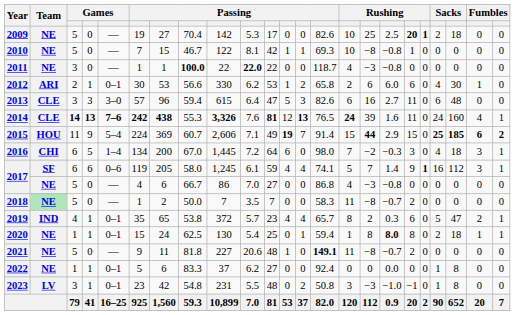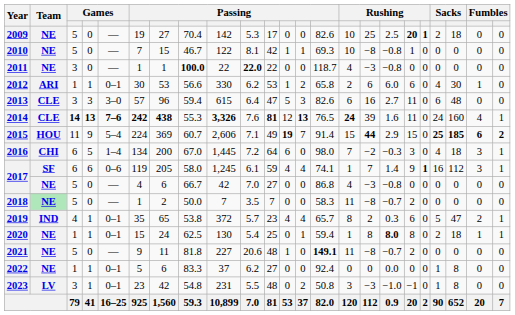 <table class="wikitable" style="text-align: center;">
 <tr>
 <th rowspan="2">Year</th>
 <th rowspan="2">Team</th>
 <th colspan="3">Games</th>
 <th colspan="9">Passing</th>
 <th colspan="5">Rushing</th>
 <th colspan="2">Sacks</th>
 <th colspan="2">Fumbles</th>
 </tr>
 <tr>
 <th></th>
 <th></th>
 <th></th>
 <th></th>
 <th></th>
 <th></th>
 <th></th>
 <th></th>
 <th></th>
 <th></th>
 <th></th>
 <th></th>
 <th></th>
 <th></th>
 <th></th>
 <th></th>
 <th></th>
 <th></th>
 <th></th>
 <th></th>
 <th></th>
 </tr>
 <tr>
 <th><a href='#'>2009</a></th>
 <th><a href='#'>NE</a></th>
 <td>5</td>
 <td>0</td>
 <td>—</td>
 <td>19</td>
 <td>27</td>
 <td>70.4</td>
 <td>142</td>
 <td>5.3</td>
 <td>17</td>
 <td>0</td>
 <td>0</td>
 <td>82.6</td>
 <td>10</td>
 <td>25</td>
 <td>2.5</td>
 <td><strong>20</strong></td>
 <td><strong>1</strong></td>
 <td>2</td>
 <td>18</td>
 <td>0</td>
 <td>0</td>
 </tr>
 <tr>
 <th><a href='#'>2010</a></th>
 <th><a href='#'>NE</a></th>
 <td>5</td>
 <td>0</td>
 <td>—</td>
 <td>7</td>
 <td>15</td>
 <td>46.7</td>
 <td>122</td>
 <td>8.1</td>
 <td>42</td>
 <td>1</td>
 <td>1</td>
 <td>69.3</td>
 <td>10</td>
 <td>−8</td>
 <td>−0.8</td>
 <td>1</td>
 <td>0</td>
 <td>0</td>
 <td>0</td>
 <td>0</td>
 <td>0</td>
 </tr>
 <tr>
 <th><a href='#'>2011</a></th>
 <th><a href='#'>NE</a></th>
 <td>3</td>
 <td>0</td>
 <td>—</td>
 <td>1</td>
 <td>1</td>
 <td><strong>100.0</strong></td>
 <td>22</td>
 <td><strong>22.0</strong></td>
 <td>22</td>
 <td>0</td>
 <td>0</td>
 <td>118.7</td>
 <td>4</td>
 <td>−3</td>
 <td>−0.8</td>
 <td>0</td>
 <td>0</td>
 <td>0</td>
 <td>0</td>
 <td>0</td>
 <td>0</td>
 </tr>
 <tr>
 <th><a href='#'>2012</a></th>
 <th><a href='#'>ARI</a></th>
-<td>2</td>
+<td>1</td>
 <td>1</td>
 <td>0–1</td>
 <td>30</td>
 <td>53</td>
 <td>56.6</td>
 <td>330</td>
 <td>6.2</td>
 <td>53</td>
 <td>1</td>
 <td>2</td>
 <td>65.8</td>
 <td>2</td>
 <td>6</td>
 <td>6.0</td>
 <td>6</td>
 <td>0</td>
 <td>4</td>
 <td>30</td>
 <td>1</td>
 <td>0</td>
 </tr>
 <tr>
 <th><a href='#'>2013</a></th>
 <th><a href='#'>CLE</a></th>
 <td>3</td>
 <td>3</td>
 <td>3–0</td>
 <td>57</td>
 <td>96</td>
 <td>59.4</td>
 <td>615</td>
 <td>6.4</td>
 <td>47</td>
 <td>5</td>
 <td>3</td>
 <td>82.6</td>
 <td>6</td>
 <td>16</td>
 <td>2.7</td>
 <td>11</td>
 <td>0</td>
 <td>6</td>
 <td>48</td>
 <td>0</td>
 <td>0</td>
 </tr>
 <tr>
 <th><a href='#'>2014</a></th>
 <th><a href='#'>CLE</a></th>
 <td><strong>14</strong></td>
 <td><strong>13</strong></td>
 <td><strong>7–6</strong></td>
 <td><strong>242</strong></td>
 <td><strong>438</strong></td>
 <td>55.3</td>
 <td><strong>3,326</strong></td>
 <td>7.6</td>
 <td><strong>81</strong></td>
 <td>12</td>
 <td><strong>13</strong></td>
 <td>76.5</td>
 <td><strong>24</strong></td>
 <td>39</td>
 <td>1.6</td>
 <td>11</td>
 <td>0</td>
 <td>24</td>
 <td>160</td>
 <td>4</td>
 <td>1</td>
 </tr>
 <tr>
 <th><a href='#'>2015</a></th>
 <th><a href='#'>HOU</a></th>
 <td>11</td>
 <td>9</td>
 <td>5–4</td>
 <td>224</td>
 <td>369</td>
 <td>60.7</td>
 <td>2,606</td>
 <td>7.1</td>
 <td>49</td>
 <td><strong>19</strong></td>
 <td>7</td>
 <td>91.4</td>
 <td>15</td>
 <td><strong>44</strong></td>
 <td>2.9</td>
 <td>15</td>
 <td>0</td>
 <td><strong>25</strong></td>
 <td><strong>185</strong></td>
 <td><strong>6</strong></td>
 <td><strong>2</strong></td>
 </tr>
 <tr>
 <th><a href='#'>2016</a></th>
 <th><a href='#'>CHI</a></th>
 <td>6</td>
 <td>5</td>
 <td>1–4</td>
 <td>134</td>
 <td>200</td>
 <td>67.0</td>
 <td>1,445</td>
 <td>7.2</td>
 <td>64</td>
 <td>6</td>
 <td>0</td>
 <td>98.0</td>
 <td>7</td>
 <td>−2</td>
 <td>−0.3</td>
 <td>3</td>
 <td>0</td>
 <td>4</td>
 <td>18</td>
 <td>3</td>
 <td>1</td>
 </tr>
 <tr>
 <th rowspan="2"><a href='#'>2017</a></th>
 <th><a href='#'>SF</a></th>
 <td>6</td>
 <td>6</td>
 <td>0–6</td>
 <td>119</td>
 <td>205</td>
 <td>58.0</td>
 <td>1,245</td>
 <td>6.1</td>
 <td>59</td>
 <td>4</td>
 <td>4</td>
 <td>74.1</td>
-<td>5</td>
+<td>1</td>
 <td>7</td>
 <td>1.4</td>
 <td>9</td>
 <td><strong>1</strong></td>
 <td>16</td>
 <td>112</td>
 <td>3</td>
 <td>1</td>
 </tr>
 <tr>
 <th><a href='#'>NE</a></th>
 <td>5</td>
 <td>0</td>
 <td>—</td>
 <td>4</td>
 <td>6</td>
 <td>66.7</td>
-<td>86</td>
+<td>42</td>
 <td>7.0</td>
 <td>27</td>
 <td>0</td>
 <td>0</td>
 <td>86.8</td>
 <td>4</td>
 <td>−3</td>
 <td>−0.8</td>
 <td>0</td>
 <td>0</td>
 <td>0</td>
 <td>0</td>
 <td>0</td>
 <td>0</td>
 </tr>
 <tr>
 <th><a href='#'>2018</a></th>
 <th style="background:#afe6ba; width:3em;"><a href='#'>NE</a></th>
 <td>5</td>
 <td>0</td>
 <td>—</td>
 <td>1</td>
 <td>2</td>
 <td>50.0</td>
 <td>7</td>
 <td>3.5</td>
 <td>7</td>
 <td>0</td>
 <td>0</td>
 <td>58.3</td>
 <td>11</td>
 <td>−8</td>
 <td>−0.7</td>
 <td>2</td>
 <td>0</td>
 <td>0</td>
 <td>0</td>
 <td>0</td>
 <td>0</td>
 </tr>
 <tr>
 <th><a href='#'>2019</a></th>
 <th><a href='#'>IND</a></th>
 <td>4</td>
 <td>1</td>
 <td>0–1</td>
 <td>35</td>
 <td>65</td>
 <td>53.8</td>
 <td>372</td>
 <td>5.7</td>
 <td>23</td>
 <td>4</td>
 <td>4</td>
 <td>65.7</td>
 <td>8</td>
 <td>2</td>
 <td>0.3</td>
 <td>6</td>
 <td>0</td>
 <td>5</td>
 <td>47</td>
 <td>2</td>
 <td>1</td>
 </tr>
 <tr>
 <th><a href='#'>2020</a></th>
 <th><a href='#'>NE</a></th>
 <td>1</td>
 <td>1</td>
 <td>0–1</td>
 <td>15</td>
 <td>24</td>
 <td>62.5</td>
 <td>130</td>
 <td>5.4</td>
 <td>25</td>
 <td>0</td>
 <td>1</td>
 <td>59.4</td>
 <td>1</td>
 <td>8</td>
 <td><strong>8.0</strong></td>
 <td>8</td>
 <td>0</td>
 <td>2</td>
 <td>18</td>
 <td>1</td>
 <td>1</td>
 </tr>
 <tr>
 <th><a href='#'>2021</a></th>
 <th><a href='#'>NE</a></th>
 <td>5</td>
 <td>0</td>
 <td>—</td>
 <td>9</td>
 <td>11</td>
 <td>81.8</td>
 <td>227</td>
 <td>20.6</td>
 <td>48</td>
 <td>1</td>
 <td>0</td>
 <td><strong>149.1</strong></td>
 <td>11</td>
 <td>−8</td>
 <td>−0.7</td>
 <td>2</td>
 <td>0</td>
 <td>0</td>
 <td>0</td>
 <td>0</td>
 <td>0</td>
 </tr>
 <tr>
 <th><a href='#'>2022</a></th>
 <th><a href='#'>NE</a></th>
 <td>1</td>
 <td>1</td>
 <td>0–1</td>
 <td>5</td>
 <td>6</td>
 <td>83.3</td>
 <td>37</td>
 <td>6.2</td>
 <td>27</td>
 <td>0</td>
 <td>0</td>
 <td>92.4</td>
 <td>0</td>
 <td>0</td>
 <td>0.0</td>
 <td>0</td>
 <td>0</td>
 <td>1</td>
 <td>8</td>
 <td>0</td>
 <td>0</td>
 </tr>
 <tr>
 <th><a href='#'>2023</a></th>
 <th><a href='#'>LV</a></th>
 <td>3</td>
 <td>1</td>
 <td>0–1</td>
 <td>23</td>
 <td>42</td>
 <td>54.8</td>
 <td>231</td>
 <td>5.5</td>
 <td>48</td>
 <td>0</td>
 <td>2</td>
 <td>50.8</td>
 <td>3</td>
 <td>−3</td>
 <td>−1.0</td>
 <td>−1</td>
 <td>0</td>
 <td>1</td>
 <td>8</td>
 <td>0</td>
 <td>0</td>
 </tr>
 <tr>
 <th colspan="2"></th>
 <th>79</th>
 <th>41</th>
 <th>16–25</th>
 <th>925</th>
 <th>1,560</th>
 <th>59.3</th>
 <th>10,899</th>
 <th>7.0</th>
 <th>81</th>
 <th>53</th>
 <th>37</th>
 <th>82.0</th>
 <th>120</th>
 <th>112</th>
 <th>0.9</th>
 <th>20</th>
 <th>2</th>
 <th>90</th>
 <th>652</th>
 <th>20</th>
 <th>7</th>
 </tr>
 </table>
